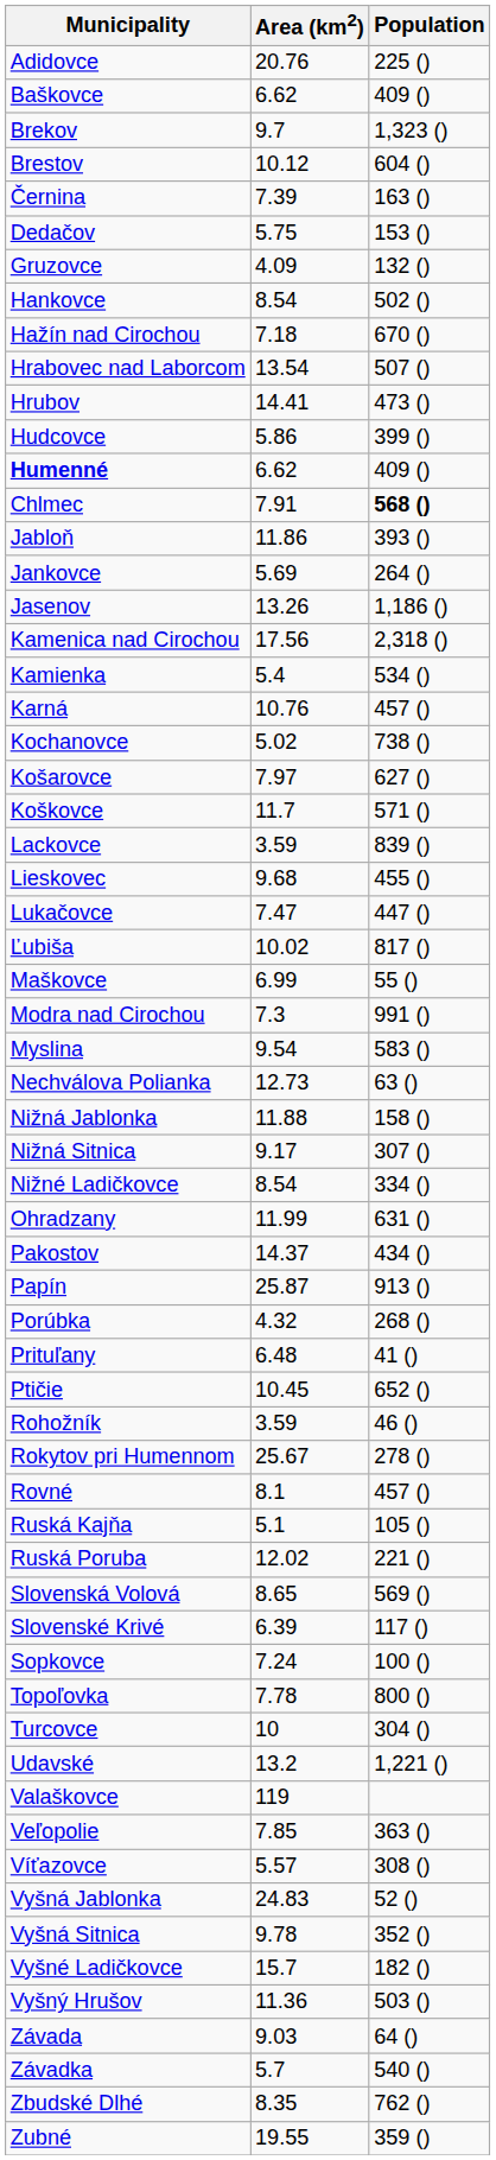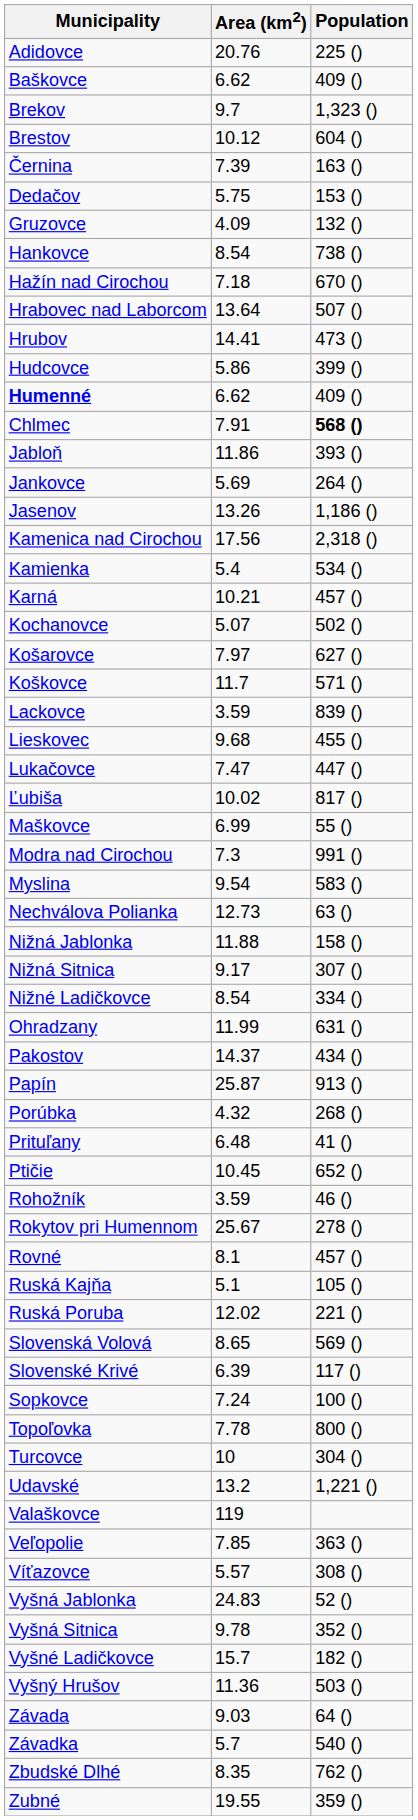 <table class="wikitable sortable">
 <tr>
 <th>Municipality</th>
 <th>Area (km<sup>2</sup>)</th>
 <th>Population</th>
 </tr>
 <tr>
 <td><a href='#'>Adidovce</a></td>
 <td>20.76</td>
 <td>225 ()</td>
 </tr>
 <tr>
 <td><a href='#'>Baškovce</a></td>
 <td>6.62</td>
 <td>409 ()</td>
 </tr>
 <tr>
 <td><a href='#'>Brekov</a></td>
 <td>9.7</td>
 <td>1,323 ()</td>
 </tr>
 <tr>
 <td><a href='#'>Brestov</a></td>
 <td>10.12</td>
 <td>604 ()</td>
 </tr>
 <tr>
 <td><a href='#'>Černina</a></td>
 <td>7.39</td>
 <td>163 ()</td>
 </tr>
 <tr>
 <td><a href='#'>Dedačov</a></td>
 <td>5.75</td>
 <td>153 ()</td>
 </tr>
 <tr>
 <td><a href='#'>Gruzovce</a></td>
 <td>4.09</td>
 <td>132 ()</td>
 </tr>
 <tr>
 <td><a href='#'>Hankovce</a></td>
 <td>8.54</td>
-<td>502 ()</td>
+<td>738 ()</td>
 </tr>
 <tr>
 <td><a href='#'>Hažín nad Cirochou</a></td>
 <td>7.18</td>
 <td>670 ()</td>
 </tr>
 <tr>
 <td><a href='#'>Hrabovec nad Laborcom</a></td>
-<td>13.54</td>
+<td>13.64</td>
 <td>507 ()</td>
 </tr>
 <tr>
 <td><a href='#'>Hrubov</a></td>
 <td>14.41</td>
 <td>473 ()</td>
 </tr>
 <tr>
 <td><a href='#'>Hudcovce</a></td>
 <td>5.86</td>
 <td>399 ()</td>
 </tr>
 <tr>
 <td><strong><a href='#'>Humenné</a></strong></td>
 <td>6.62</td>
 <td>409 ()</td>
 </tr>
 <tr>
 <td><a href='#'>Chlmec</a></td>
 <td>7.91</td>
 <td><strong>568 ()</strong></td>
 </tr>
 <tr>
 <td><a href='#'>Jabloň</a></td>
 <td>11.86</td>
 <td>393 ()</td>
 </tr>
 <tr>
 <td><a href='#'>Jankovce</a></td>
 <td>5.69</td>
 <td>264 ()</td>
 </tr>
 <tr>
 <td><a href='#'>Jasenov</a></td>
 <td>13.26</td>
 <td>1,186 ()</td>
 </tr>
 <tr>
 <td><a href='#'>Kamenica nad Cirochou</a></td>
 <td>17.56</td>
 <td>2,318 ()</td>
 </tr>
 <tr>
 <td><a href='#'>Kamienka</a></td>
 <td>5.4</td>
 <td>534 ()</td>
 </tr>
 <tr>
 <td><a href='#'>Karná</a></td>
-<td>10.76</td>
+<td>10.21</td>
 <td>457 ()</td>
 </tr>
 <tr>
 <td><a href='#'>Kochanovce</a></td>
-<td>5.02</td>
-<td>738 ()</td>
+<td>5.07</td>
+<td>502 ()</td>
 </tr>
 <tr>
 <td><a href='#'>Košarovce</a></td>
 <td>7.97</td>
 <td>627 ()</td>
 </tr>
 <tr>
 <td><a href='#'>Koškovce</a></td>
 <td>11.7</td>
 <td>571 ()</td>
 </tr>
 <tr>
 <td><a href='#'>Lackovce</a></td>
 <td>3.59</td>
 <td>839 ()</td>
 </tr>
 <tr>
 <td><a href='#'>Lieskovec</a></td>
 <td>9.68</td>
 <td>455 ()</td>
 </tr>
 <tr>
 <td><a href='#'>Lukačovce</a></td>
 <td>7.47</td>
 <td>447 ()</td>
 </tr>
 <tr>
 <td><a href='#'>Ľubiša</a></td>
 <td>10.02</td>
 <td>817 ()</td>
 </tr>
 <tr>
 <td><a href='#'>Maškovce</a></td>
 <td>6.99</td>
 <td>55 ()</td>
 </tr>
 <tr>
 <td><a href='#'>Modra nad Cirochou</a></td>
 <td>7.3</td>
 <td>991 ()</td>
 </tr>
 <tr>
 <td><a href='#'>Myslina</a></td>
 <td>9.54</td>
 <td>583 ()</td>
 </tr>
 <tr>
 <td><a href='#'>Nechválova Polianka</a></td>
 <td>12.73</td>
 <td>63 ()</td>
 </tr>
 <tr>
 <td><a href='#'>Nižná Jablonka</a></td>
 <td>11.88</td>
 <td>158 ()</td>
 </tr>
 <tr>
 <td><a href='#'>Nižná Sitnica</a></td>
 <td>9.17</td>
 <td>307 ()</td>
 </tr>
 <tr>
 <td><a href='#'>Nižné Ladičkovce</a></td>
 <td>8.54</td>
 <td>334 ()</td>
 </tr>
 <tr>
 <td><a href='#'>Ohradzany</a></td>
 <td>11.99</td>
 <td>631 ()</td>
 </tr>
 <tr>
 <td><a href='#'>Pakostov</a></td>
 <td>14.37</td>
 <td>434 ()</td>
 </tr>
 <tr>
 <td><a href='#'>Papín</a></td>
 <td>25.87</td>
 <td>913 ()</td>
 </tr>
 <tr>
 <td><a href='#'>Porúbka</a></td>
 <td>4.32</td>
 <td>268 ()</td>
 </tr>
 <tr>
 <td><a href='#'>Prituľany</a></td>
 <td>6.48</td>
 <td>41 ()</td>
 </tr>
 <tr>
 <td><a href='#'>Ptičie</a></td>
 <td>10.45</td>
 <td>652 ()</td>
 </tr>
 <tr>
 <td><a href='#'>Rohožník</a></td>
 <td>3.59</td>
 <td>46 ()</td>
 </tr>
 <tr>
 <td><a href='#'>Rokytov pri Humennom</a></td>
 <td>25.67</td>
 <td>278 ()</td>
 </tr>
 <tr>
 <td><a href='#'>Rovné</a></td>
 <td>8.1</td>
 <td>457 ()</td>
 </tr>
 <tr>
 <td><a href='#'>Ruská Kajňa</a></td>
 <td>5.1</td>
 <td>105 ()</td>
 </tr>
 <tr>
 <td><a href='#'>Ruská Poruba</a></td>
 <td>12.02</td>
 <td>221 ()</td>
 </tr>
 <tr>
 <td><a href='#'>Slovenská Volová</a></td>
 <td>8.65</td>
 <td>569 ()</td>
 </tr>
 <tr>
 <td><a href='#'>Slovenské Krivé</a></td>
 <td>6.39</td>
 <td>117 ()</td>
 </tr>
 <tr>
 <td><a href='#'>Sopkovce</a></td>
 <td>7.24</td>
 <td>100 ()</td>
 </tr>
 <tr>
 <td><a href='#'>Topoľovka</a></td>
 <td>7.78</td>
 <td>800 ()</td>
 </tr>
 <tr>
 <td><a href='#'>Turcovce</a></td>
 <td>10</td>
 <td>304 ()</td>
 </tr>
 <tr>
 <td><a href='#'>Udavské</a></td>
 <td>13.2</td>
 <td>1,221 ()</td>
 </tr>
 <tr>
 <td><a href='#'>Valaškovce</a></td>
 <td>119</td>
 <td></td>
 </tr>
 <tr>
 <td><a href='#'>Veľopolie</a></td>
 <td>7.85</td>
 <td>363 ()</td>
 </tr>
 <tr>
 <td><a href='#'>Víťazovce</a></td>
 <td>5.57</td>
 <td>308 ()</td>
 </tr>
 <tr>
 <td><a href='#'>Vyšná Jablonka</a></td>
 <td>24.83</td>
 <td>52 ()</td>
 </tr>
 <tr>
 <td><a href='#'>Vyšná Sitnica</a></td>
 <td>9.78</td>
 <td>352 ()</td>
 </tr>
 <tr>
 <td><a href='#'>Vyšné Ladičkovce</a></td>
 <td>15.7</td>
 <td>182 ()</td>
 </tr>
 <tr>
 <td><a href='#'>Vyšný Hrušov</a></td>
 <td>11.36</td>
 <td>503 ()</td>
 </tr>
 <tr>
 <td><a href='#'>Závada</a></td>
 <td>9.03</td>
 <td>64 ()</td>
 </tr>
 <tr>
 <td><a href='#'>Závadka</a></td>
 <td>5.7</td>
 <td>540 ()</td>
 </tr>
 <tr>
 <td><a href='#'>Zbudské Dlhé</a></td>
 <td>8.35</td>
 <td>762 ()</td>
 </tr>
 <tr>
 <td><a href='#'>Zubné</a></td>
 <td>19.55</td>
 <td>359 ()</td>
 </tr>
 </table>
